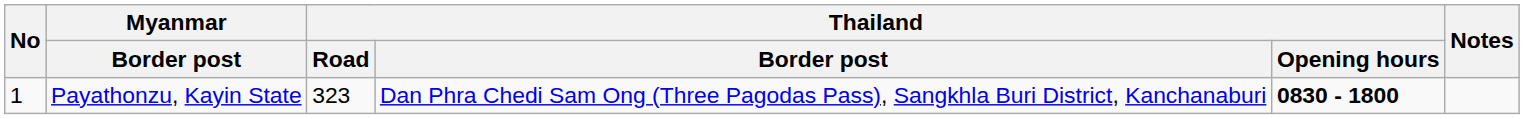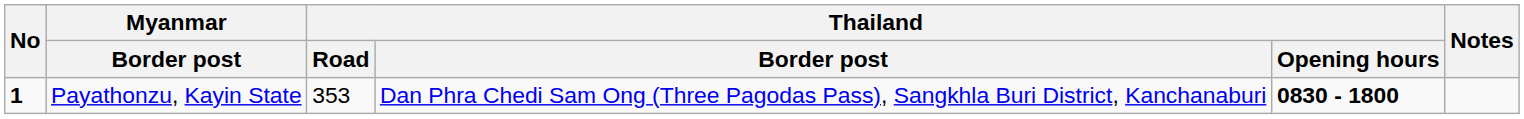 <table class="wikitable">
 <tr>
 <th rowspan="2">No</th>
 <th>Myanmar</th>
 <th colspan="3">Thailand</th>
 <th rowspan="2">Notes</th>
 </tr>
 <tr>
 <th>Border post</th>
 <th>Road</th>
 <th>Border post</th>
 <th>Opening hours</th>
 </tr>
 <tr>
-<td>1</td>
+<td><strong>1</strong></td>
 <td><a href='#'>Payathonzu</a>, <a href='#'>Kayin State</a></td>
-<td>323</td>
+<td>353</td>
 <td><a href='#'>Dan Phra Chedi Sam Ong (Three Pagodas Pass)</a>, <a href='#'>Sangkhla Buri District</a>, <a href='#'>Kanchanaburi</a></td>
 <td><strong>0830 - 1800</strong></td>
 <td></td>
 </tr>
 </table>
